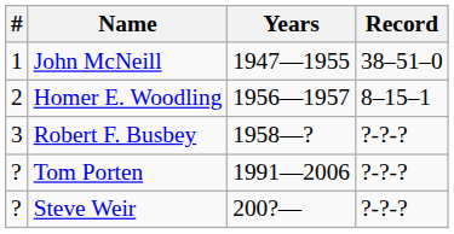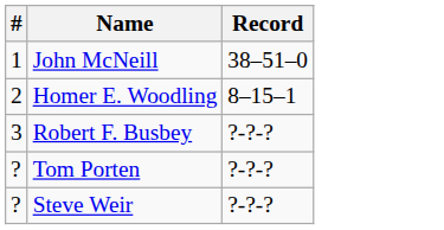 <table class="wikitable">
 <tr>
 <th>#</th>
 <th>Name</th>
-<th>Years</th>
 <th>Record</th>
 </tr>
 <tr>
 <td>1</td>
 <td><a href='#'>John McNeill</a></td>
-<td>1947—1955</td>
 <td>38–51–0</td>
 </tr>
 <tr>
 <td>2</td>
 <td><a href='#'>Homer E. Woodling</a></td>
-<td>1956—1957</td>
 <td>8–15–1</td>
 </tr>
 <tr>
 <td>3</td>
 <td><a href='#'>Robert F. Busbey</a></td>
-<td>1958—?</td>
 <td>?-?-?</td>
 </tr>
 <tr>
 <td>?</td>
 <td><a href='#'>Tom Porten</a></td>
-<td>1991—2006</td>
 <td>?-?-?</td>
 </tr>
 <tr>
 <td>?</td>
 <td><a href='#'>Steve Weir</a></td>
-<td>200?—</td>
 <td>?-?-?</td>
 </tr>
 </table>
